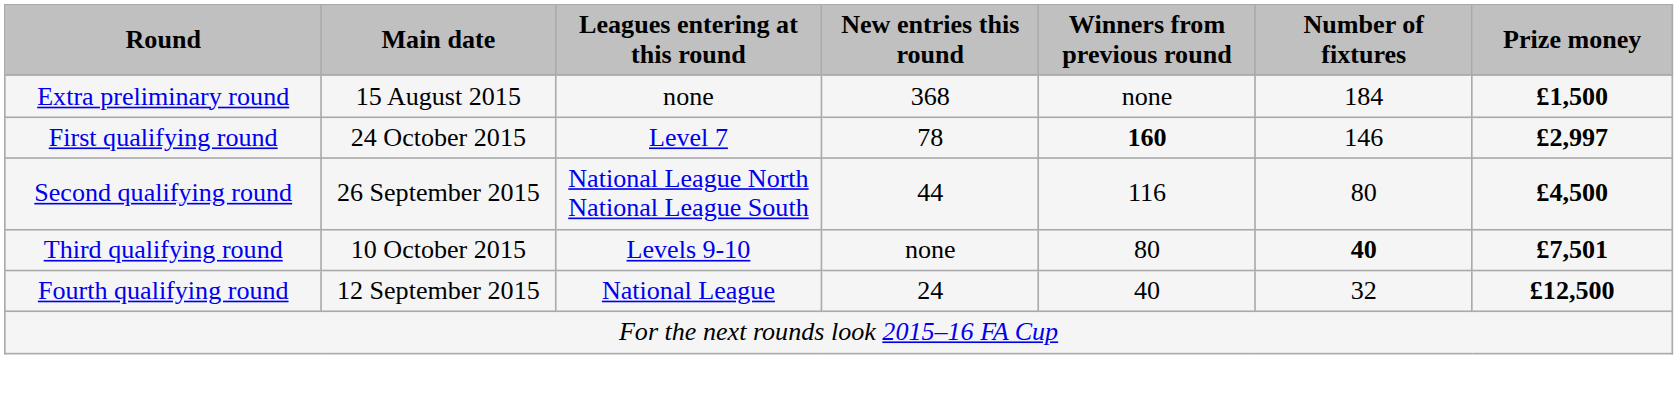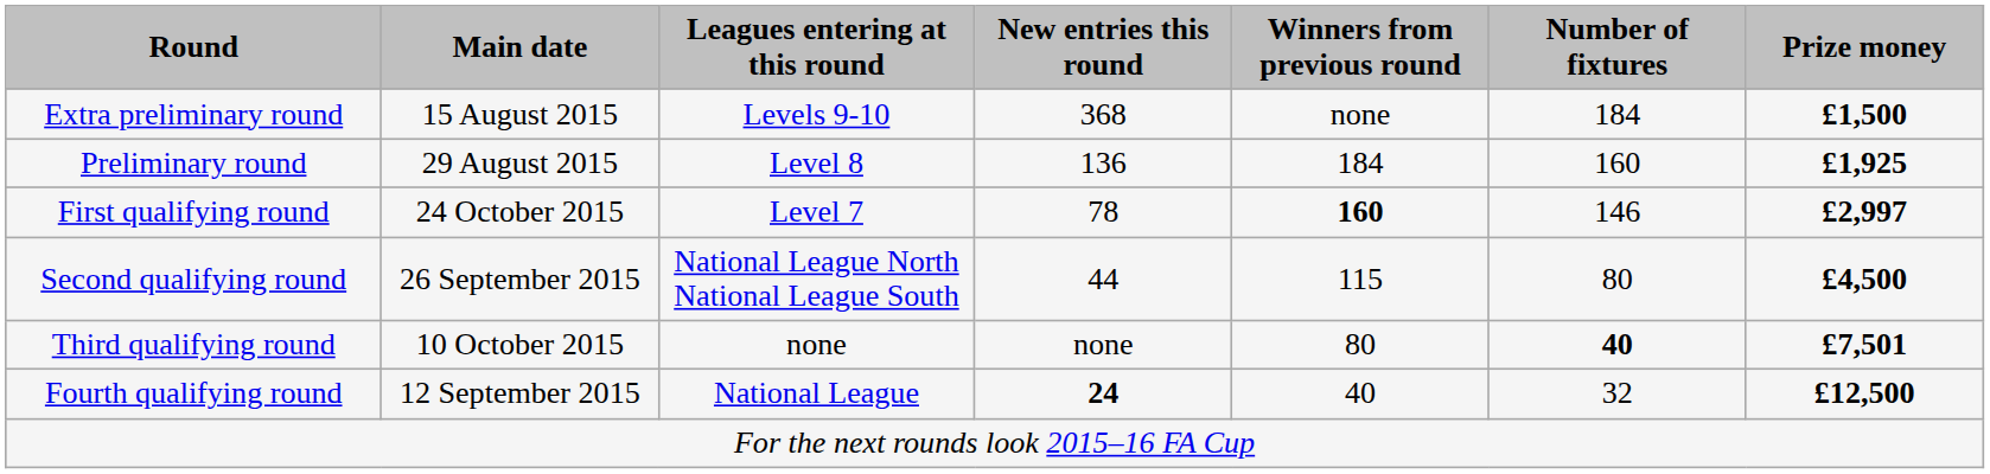 <table class="wikitable" style="width: 1024px; background:WhiteSmoke; text-align:center">
 <tr>
 <th scope="col" style="width: 19.00%; background:silver;">Round</th>
 <th scope="col" style="width: 14.00%; background:silver;">Main date</th>
 <th scope="col" style="width: 16.00%; background:silver;">Leagues entering at this round</th>
 <th scope="col" style="width: 13.00%; background:silver;">New entries this round</th>
 <th scope="col" style="width: 13.00%; background:silver;">Winners from previous round</th>
 <th scope="col" style="width: 13.00%; background:silver;">Number of fixtures</th>
 <th scope="col" style="width: 12.00%; background:silver;">Prize money</th>
 </tr>
 <tr>
 <td><a href='#'>Extra preliminary round</a></td>
 <td>15 August 2015</td>
-<td>none</td>
+<td><a href='#'>Levels 9-10</a></td>
 <td>368</td>
 <td>none</td>
 <td>184</td>
 <td><strong>£1,500</strong></td>
+</tr>
+<tr>
+<td><a href='#'>Preliminary round</a></td>
+<td>29 August 2015</td>
+<td><a href='#'>Level 8</a></td>
+<td>136</td>
+<td>184</td>
+<td>160</td>
+<td><strong>£1,925</strong></td>
 </tr>
 <tr>
 <td><a href='#'>First qualifying round</a></td>
 <td>24 October 2015</td>
 <td><a href='#'>Level 7</a></td>
 <td>78</td>
 <td><strong>160</strong></td>
 <td>146</td>
 <td><strong>£2,997</strong></td>
 </tr>
 <tr>
 <td><a href='#'>Second qualifying round</a></td>
 <td>26 September 2015</td>
 <td><a href='#'>National League North<br>National League South</a></td>
 <td>44</td>
-<td>116</td>
+<td>115</td>
 <td>80</td>
 <td><strong>£4,500</strong></td>
 </tr>
 <tr>
 <td><a href='#'>Third qualifying round</a></td>
 <td>10 October 2015</td>
-<td><a href='#'>Levels 9-10</a></td>
+<td>none</td>
 <td>none</td>
 <td>80</td>
 <td><strong>40</strong></td>
 <td><strong>£7,501</strong></td>
 </tr>
 <tr>
 <td><a href='#'>Fourth qualifying round</a></td>
 <td>12 September 2015</td>
 <td><a href='#'>National League</a></td>
-<td>24</td>
+<td><strong>24</strong></td>
 <td>40</td>
 <td>32</td>
 <td><strong>£12,500</strong></td>
 </tr>
 <tr>
 <td colspan="7"><em>For the next rounds look <a href='#'>2015–16 FA Cup</a></em></td>
 </tr>
 </table>
